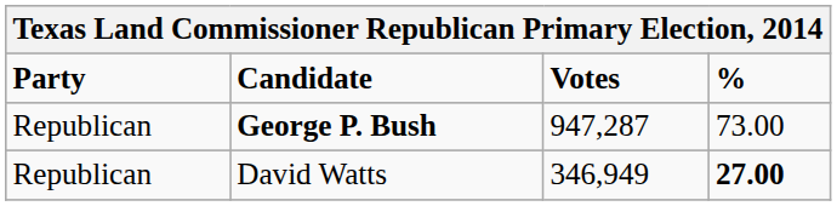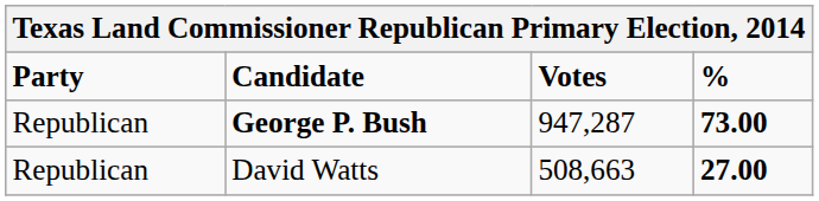 <table class="wikitable">
 <tr>
 <th colspan="4">Texas Land Commissioner Republican Primary Election, 2014</th>
 </tr>
 <tr>
 <td><strong>Party</strong></td>
 <td><strong>Candidate</strong></td>
 <td><strong>Votes</strong></td>
 <td><strong>%</strong></td>
 </tr>
 <tr>
 <td>Republican</td>
 <td><strong>George P. Bush</strong></td>
 <td>947,287</td>
-<td>73.00</td>
+<td><strong>73.00</strong></td>
 </tr>
 <tr>
 <td>Republican</td>
 <td>David Watts</td>
-<td>346,949</td>
+<td>508,663</td>
 <td><strong>27.00</strong></td>
 </tr>
 </table>
